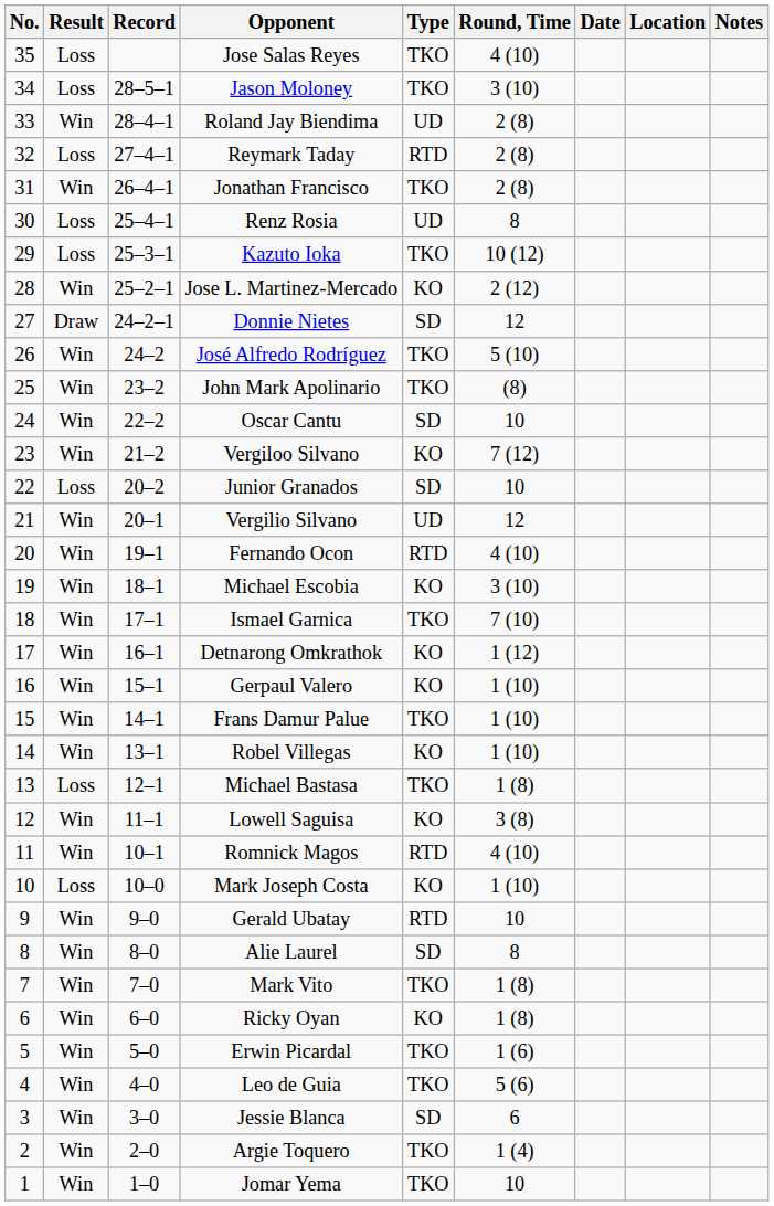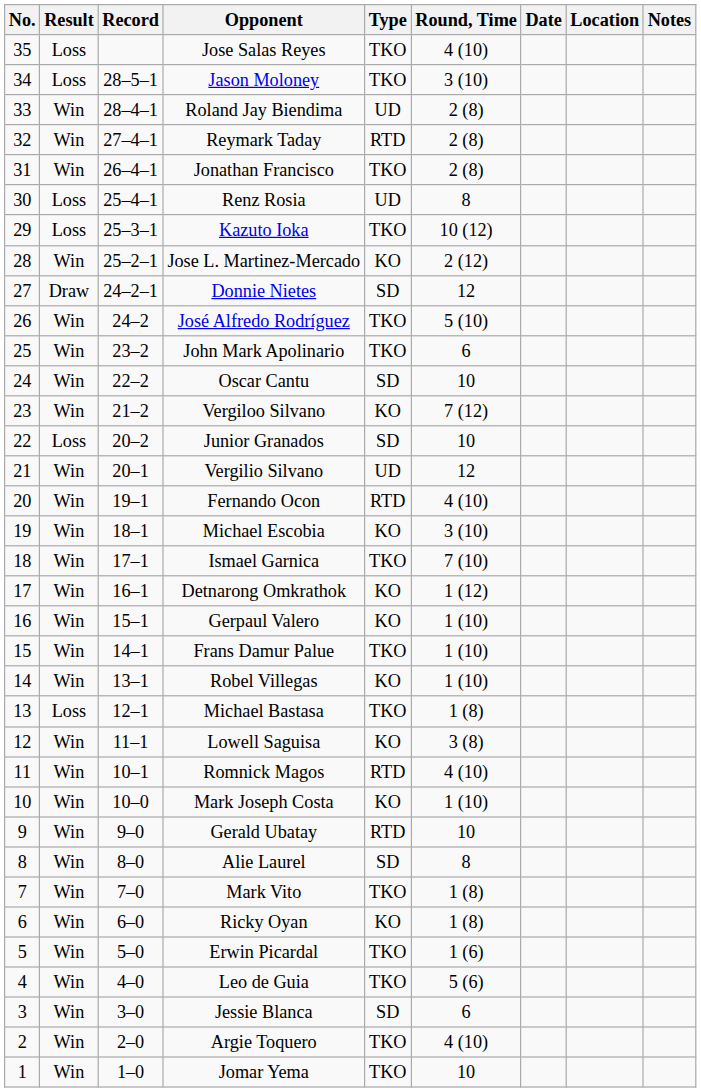 <table class="wikitable" style="text-align:center; font-size:95%">
 <tr>
 <th>No.</th>
 <th>Result</th>
 <th>Record</th>
 <th>Opponent</th>
 <th>Type</th>
 <th>Round, Time</th>
 <th>Date</th>
 <th>Location</th>
 <th>Notes</th>
 </tr>
 <tr>
 <td>35</td>
 <td>Loss</td>
 <td></td>
 <td>Jose Salas Reyes</td>
 <td>TKO</td>
 <td>4 (10) </td>
 <td></td>
 <td></td>
 <td></td>
 </tr>
 <tr>
 <td>34</td>
 <td>Loss</td>
 <td>28–5–1</td>
 <td><a href='#'>Jason Moloney</a></td>
 <td>TKO</td>
 <td>3 (10) </td>
 <td></td>
 <td></td>
 <td align=left></td>
 </tr>
 <tr>
 <td>33</td>
 <td>Win</td>
 <td>28–4–1</td>
 <td>Roland Jay Biendima</td>
 <td>UD</td>
 <td>2 (8) </td>
 <td></td>
 <td></td>
 <td></td>
 </tr>
 <tr>
 <td>32</td>
-<td>Loss</td>
+<td>Win</td>
 <td>27–4–1</td>
 <td>Reymark Taday</td>
 <td>RTD</td>
 <td>2 (8) </td>
 <td></td>
 <td></td>
 <td></td>
 </tr>
 <tr>
 <td>31</td>
 <td>Win</td>
 <td>26–4–1</td>
 <td>Jonathan Francisco</td>
 <td>TKO</td>
 <td>2 (8)</td>
 <td></td>
 <td></td>
 <td></td>
 </tr>
 <tr>
 <td>30</td>
 <td>Loss</td>
 <td>25–4–1</td>
 <td>Renz Rosia</td>
 <td>UD</td>
 <td>8</td>
 <td></td>
 <td></td>
 <td></td>
 </tr>
 <tr>
 <td>29</td>
 <td>Loss</td>
 <td>25–3–1</td>
 <td><a href='#'>Kazuto Ioka</a></td>
 <td>TKO</td>
 <td>10 (12) </td>
 <td></td>
 <td></td>
 <td align=left></td>
 </tr>
 <tr>
 <td>28</td>
 <td>Win</td>
 <td>25–2–1</td>
 <td>Jose L. Martinez-Mercado</td>
 <td>KO</td>
 <td>2 (12) </td>
 <td></td>
 <td></td>
 <td></td>
 </tr>
 <tr>
 <td>27</td>
 <td>Draw</td>
 <td>24–2–1</td>
 <td><a href='#'>Donnie Nietes</a></td>
 <td>SD</td>
 <td>12</td>
 <td></td>
 <td></td>
 <td align=left></td>
 </tr>
 <tr>
 <td>26</td>
 <td>Win</td>
 <td>24–2</td>
 <td><a href='#'>José Alfredo Rodríguez</a></td>
 <td>TKO</td>
 <td>5 (10) </td>
 <td></td>
 <td></td>
 <td align=left></td>
 </tr>
 <tr>
 <td>25</td>
 <td>Win</td>
 <td>23–2</td>
 <td>John Mark Apolinario</td>
 <td>TKO</td>
-<td>(8) </td>
+<td>6</td>
 <td></td>
 <td></td>
 <td></td>
 </tr>
 <tr>
 <td>24</td>
 <td>Win</td>
 <td>22–2</td>
 <td>Oscar Cantu</td>
 <td>SD</td>
 <td>10</td>
 <td></td>
 <td></td>
 <td align=left></td>
 </tr>
 <tr>
 <td>23</td>
 <td>Win</td>
 <td>21–2</td>
 <td>Vergiloo Silvano</td>
 <td>KO</td>
 <td>7 (12) </td>
 <td></td>
 <td></td>
 <td align=left></td>
 </tr>
 <tr>
 <td>22</td>
 <td>Loss</td>
 <td>20–2</td>
 <td>Junior Granados</td>
 <td>SD</td>
 <td>10</td>
 <td></td>
 <td></td>
 <td></td>
 </tr>
 <tr>
 <td>21</td>
 <td>Win</td>
 <td>20–1</td>
 <td>Vergilio Silvano</td>
 <td>UD</td>
 <td>12</td>
 <td></td>
 <td></td>
 <td align=left></td>
 </tr>
 <tr>
 <td>20</td>
 <td>Win</td>
 <td>19–1</td>
 <td>Fernando Ocon</td>
 <td>RTD</td>
 <td>4 (10) </td>
 <td></td>
 <td></td>
 <td></td>
 </tr>
 <tr>
 <td>19</td>
 <td>Win</td>
 <td>18–1</td>
 <td>Michael Escobia</td>
 <td>KO</td>
 <td>3 (10) </td>
 <td></td>
 <td></td>
 <td></td>
 </tr>
 <tr>
 <td>18</td>
 <td>Win</td>
 <td>17–1</td>
 <td>Ismael Garnica</td>
 <td>TKO</td>
 <td>7 (10) </td>
 <td></td>
 <td></td>
 <td></td>
 </tr>
 <tr>
 <td>17</td>
 <td>Win</td>
 <td>16–1</td>
 <td>Detnarong Omkrathok</td>
 <td>KO</td>
 <td>1 (12) </td>
 <td></td>
 <td></td>
 <td></td>
 </tr>
 <tr>
 <td>16</td>
 <td>Win</td>
 <td>15–1</td>
 <td>Gerpaul Valero</td>
 <td>KO</td>
 <td>1 (10) </td>
 <td></td>
 <td></td>
 <td></td>
 </tr>
 <tr>
 <td>15</td>
 <td>Win</td>
 <td>14–1</td>
 <td>Frans Damur Palue</td>
 <td>TKO</td>
 <td>1 (10) </td>
 <td></td>
 <td></td>
 <td></td>
 </tr>
 <tr>
 <td>14</td>
 <td>Win</td>
 <td>13–1</td>
 <td>Robel Villegas</td>
 <td>KO</td>
 <td>1 (10) </td>
 <td></td>
 <td></td>
 <td></td>
 </tr>
 <tr>
 <td>13</td>
 <td>Loss</td>
 <td>12–1</td>
 <td>Michael Bastasa</td>
 <td>TKO</td>
 <td>1 (8) </td>
 <td></td>
 <td></td>
 <td></td>
 </tr>
 <tr>
 <td>12</td>
 <td>Win</td>
 <td>11–1</td>
 <td>Lowell Saguisa</td>
 <td>KO</td>
 <td>3 (8) </td>
 <td></td>
 <td></td>
 <td></td>
 </tr>
 <tr>
 <td>11</td>
 <td>Win</td>
 <td>10–1</td>
 <td>Romnick Magos</td>
 <td>RTD</td>
 <td>4 (10) </td>
 <td></td>
 <td></td>
 <td align=left></td>
 </tr>
 <tr>
 <td>10</td>
-<td>Loss</td>
+<td>Win</td>
 <td>10–0</td>
 <td>Mark Joseph Costa</td>
 <td>KO</td>
 <td>1 (10) </td>
 <td></td>
 <td></td>
 <td></td>
 </tr>
 <tr>
 <td>9</td>
 <td>Win</td>
 <td>9–0</td>
 <td>Gerald Ubatay</td>
 <td>RTD</td>
 <td>10</td>
 <td></td>
 <td></td>
 <td></td>
 </tr>
 <tr>
 <td>8</td>
 <td>Win</td>
 <td>8–0</td>
 <td>Alie Laurel</td>
 <td>SD</td>
 <td>8</td>
 <td></td>
 <td></td>
 <td></td>
 </tr>
 <tr>
 <td>7</td>
 <td>Win</td>
 <td>7–0</td>
 <td>Mark Vito</td>
 <td>TKO</td>
 <td>1 (8) </td>
 <td></td>
 <td></td>
 <td></td>
 </tr>
 <tr>
 <td>6</td>
 <td>Win</td>
 <td>6–0</td>
 <td>Ricky Oyan</td>
 <td>KO</td>
 <td>1 (8) </td>
 <td></td>
 <td></td>
 <td></td>
 </tr>
 <tr>
 <td>5</td>
 <td>Win</td>
 <td>5–0</td>
 <td>Erwin Picardal</td>
 <td>TKO</td>
 <td>1 (6) </td>
 <td></td>
 <td></td>
 <td></td>
 </tr>
 <tr>
 <td>4</td>
 <td>Win</td>
 <td>4–0</td>
 <td>Leo de Guia</td>
 <td>TKO</td>
 <td>5 (6) </td>
 <td></td>
 <td></td>
 <td></td>
 </tr>
 <tr>
 <td>3</td>
 <td>Win</td>
 <td>3–0</td>
 <td>Jessie Blanca</td>
 <td>SD</td>
 <td>6</td>
 <td></td>
 <td></td>
 <td></td>
 </tr>
 <tr>
 <td>2</td>
 <td>Win</td>
 <td>2–0</td>
 <td>Argie Toquero</td>
 <td>TKO</td>
-<td>1 (4) </td>
+<td>4 (10) </td>
 <td></td>
 <td></td>
 <td></td>
 </tr>
 <tr>
 <td>1</td>
 <td>Win</td>
 <td>1–0</td>
 <td>Jomar Yema</td>
 <td>TKO</td>
 <td>10</td>
 <td></td>
 <td></td>
 <td align=left></td>
 </tr>
 </table>
